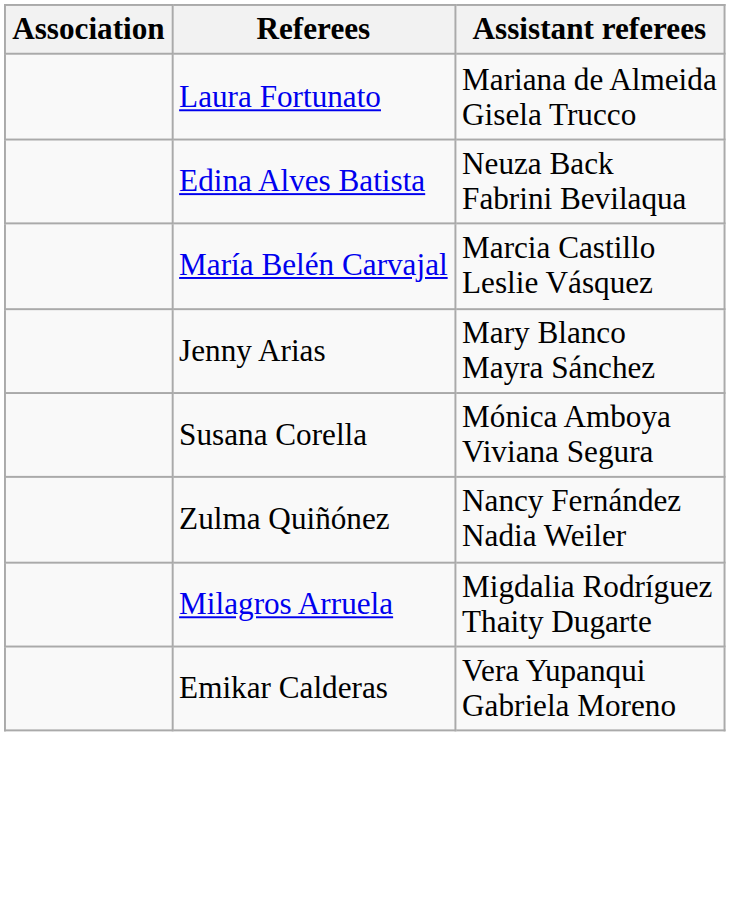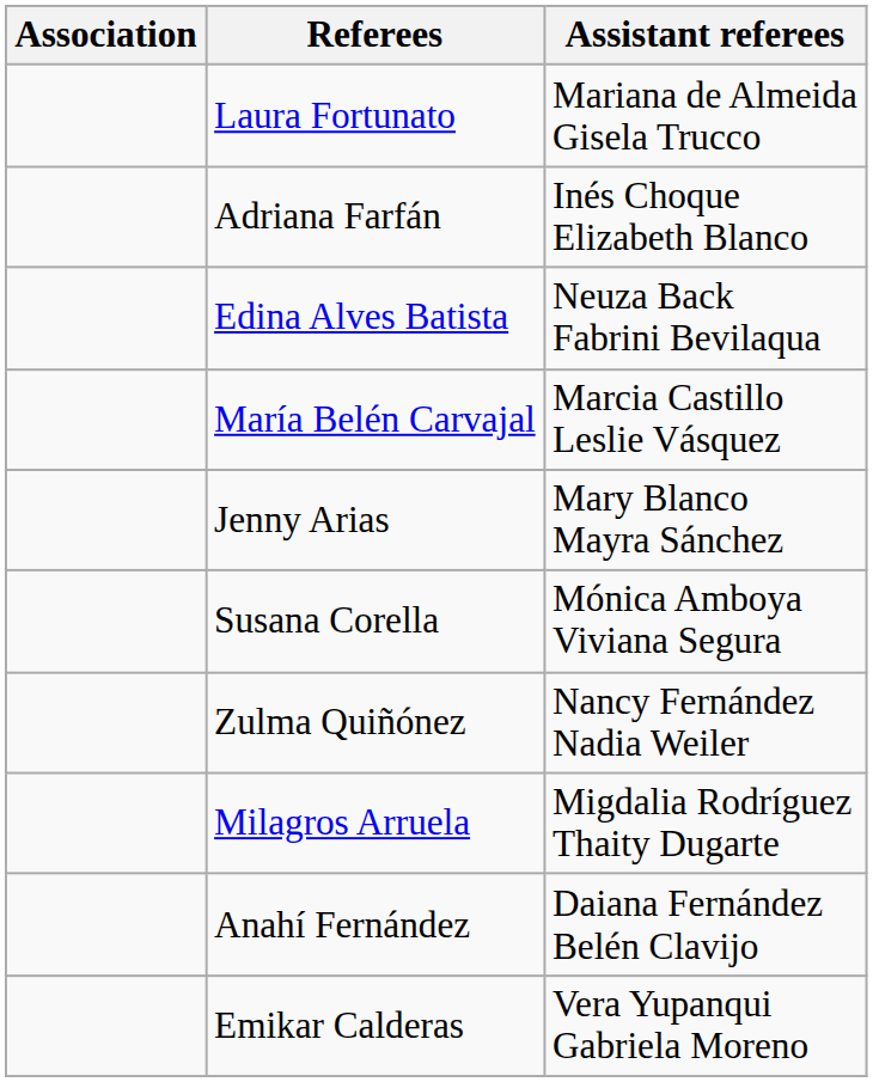 <table class="wikitable">
 <tr>
 <th>Association</th>
 <th>Referees</th>
 <th>Assistant referees</th>
 </tr>
 <tr>
 <td></td>
 <td><a href='#'>Laura Fortunato</a></td>
 <td>Mariana de Almeida<br>Gisela Trucco</td>
+</tr>
+<tr>
+<td></td>
+<td>Adriana Farfán</td>
+<td>Inés Choque<br>Elizabeth Blanco</td>
 </tr>
 <tr>
 <td></td>
 <td><a href='#'>Edina Alves Batista</a></td>
 <td>Neuza Back<br>Fabrini Bevilaqua</td>
 </tr>
 <tr>
 <td></td>
 <td><a href='#'>María Belén Carvajal</a></td>
 <td>Marcia Castillo<br>Leslie Vásquez</td>
 </tr>
 <tr>
 <td></td>
 <td>Jenny Arias</td>
 <td>Mary Blanco<br>Mayra Sánchez</td>
 </tr>
 <tr>
 <td></td>
 <td>Susana Corella</td>
 <td>Mónica Amboya<br>Viviana Segura</td>
 </tr>
 <tr>
 <td></td>
 <td>Zulma Quiñónez</td>
 <td>Nancy Fernández<br>Nadia Weiler</td>
 </tr>
 <tr>
 <td></td>
 <td><a href='#'>Milagros Arruela</a></td>
 <td>Migdalia Rodríguez<br>Thaity Dugarte</td>
 </tr>
 <tr>
 <td></td>
+<td>Anahí Fernández</td>
+<td>Daiana Fernández<br>Belén Clavijo</td>
+</tr>
+<tr>
+<td></td>
 <td>Emikar Calderas</td>
 <td>Vera Yupanqui<br>Gabriela Moreno</td>
 </tr>
 </table>
